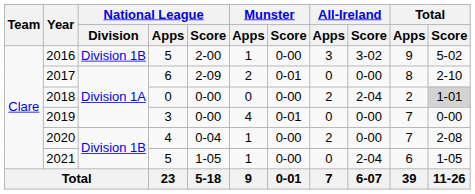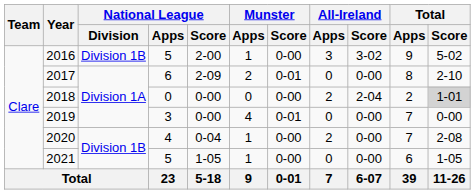 <table class="wikitable" style="text-align:center">
 <tr>
 <th rowspan="2">Team</th>
 <th rowspan="2">Year</th>
 <th colspan="3"><a href='#'>National League</a></th>
 <th colspan="2"><a href='#'>Munster</a></th>
 <th colspan="2"><a href='#'>All-Ireland</a></th>
 <th colspan="2">Total</th>
 </tr>
 <tr>
 <th>Division</th>
 <th>Apps</th>
 <th>Score</th>
 <th>Apps</th>
 <th>Score</th>
 <th>Apps</th>
 <th>Score</th>
 <th>Apps</th>
 <th>Score</th>
 </tr>
 <tr>
 <td rowspan="6"><a href='#'>Clare</a></td>
 <td>2016</td>
 <td rowspan="1"><a href='#'>Division 1B</a></td>
 <td>5</td>
 <td>2-00</td>
 <td>1</td>
 <td>0-00</td>
 <td>3</td>
 <td>3-02</td>
 <td>9</td>
 <td>5-02</td>
 </tr>
 <tr>
 <td>2017</td>
 <td rowspan="3"><a href='#'>Division 1A</a></td>
 <td>6</td>
 <td>2-09</td>
 <td>2</td>
 <td>0-01</td>
 <td>0</td>
 <td>0-00</td>
 <td>8</td>
 <td>2-10</td>
 </tr>
 <tr>
 <td>2018</td>
 <td>0</td>
 <td>0-00</td>
 <td>0</td>
 <td>0-00</td>
 <td>2</td>
 <td>2-04</td>
 <td>2</td>
 <td style="background: lightgrey;">1-01</td>
 </tr>
 <tr>
 <td>2019</td>
 <td>3</td>
 <td>0-00</td>
 <td>4</td>
 <td>0-01</td>
 <td>0</td>
 <td>0-00</td>
 <td>7</td>
 <td>0-00</td>
 </tr>
 <tr>
 <td>2020</td>
 <td rowspan="2"><a href='#'>Division 1B</a></td>
 <td>4</td>
 <td>0-04</td>
 <td>1</td>
 <td>0-00</td>
 <td>2</td>
 <td>0-00</td>
 <td>7</td>
 <td>2-08</td>
 </tr>
 <tr>
 <td>2021</td>
 <td>5</td>
 <td>1-05</td>
 <td>1</td>
 <td>0-00</td>
 <td>0</td>
-<td>2-04</td>
+<td>0-00</td>
 <td>6</td>
 <td>1-05</td>
 </tr>
 <tr>
 <th colspan="3">Total</th>
 <th>23</th>
 <th>5-18</th>
 <th>9</th>
 <th>0-01</th>
 <th>7</th>
 <th>6-07</th>
 <th>39</th>
 <th>11-26</th>
 </tr>
 </table>
